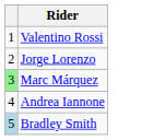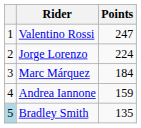 <table class="wikitable" style="font-size: 95%;">
 <tr>
 <th></th>
 <th>Rider</th>
+<th>Points</th>
 </tr>
 <tr>
 <td align=center>1</td>
 <td> <a href='#'>Valentino Rossi</a></td>
+<td align=right>247</td>
 </tr>
 <tr>
 <td align=center>2</td>
 <td> <a href='#'>Jorge Lorenzo</a></td>
+<td align=right>224</td>
 </tr>
 <tr>
-<td align=center style="background: lightgreen;">3</td>
+<td align=center>3</td>
 <td> <a href='#'>Marc Márquez</a></td>
+<td align=right>184</td>
 </tr>
 <tr>
 <td align=center>4</td>
 <td> <a href='#'>Andrea Iannone</a></td>
+<td align=right>159</td>
 </tr>
 <tr>
 <td align=center style="background: lightblue;">5</td>
 <td> <a href='#'>Bradley Smith</a></td>
+<td align=right>135</td>
 </tr>
 </table>
